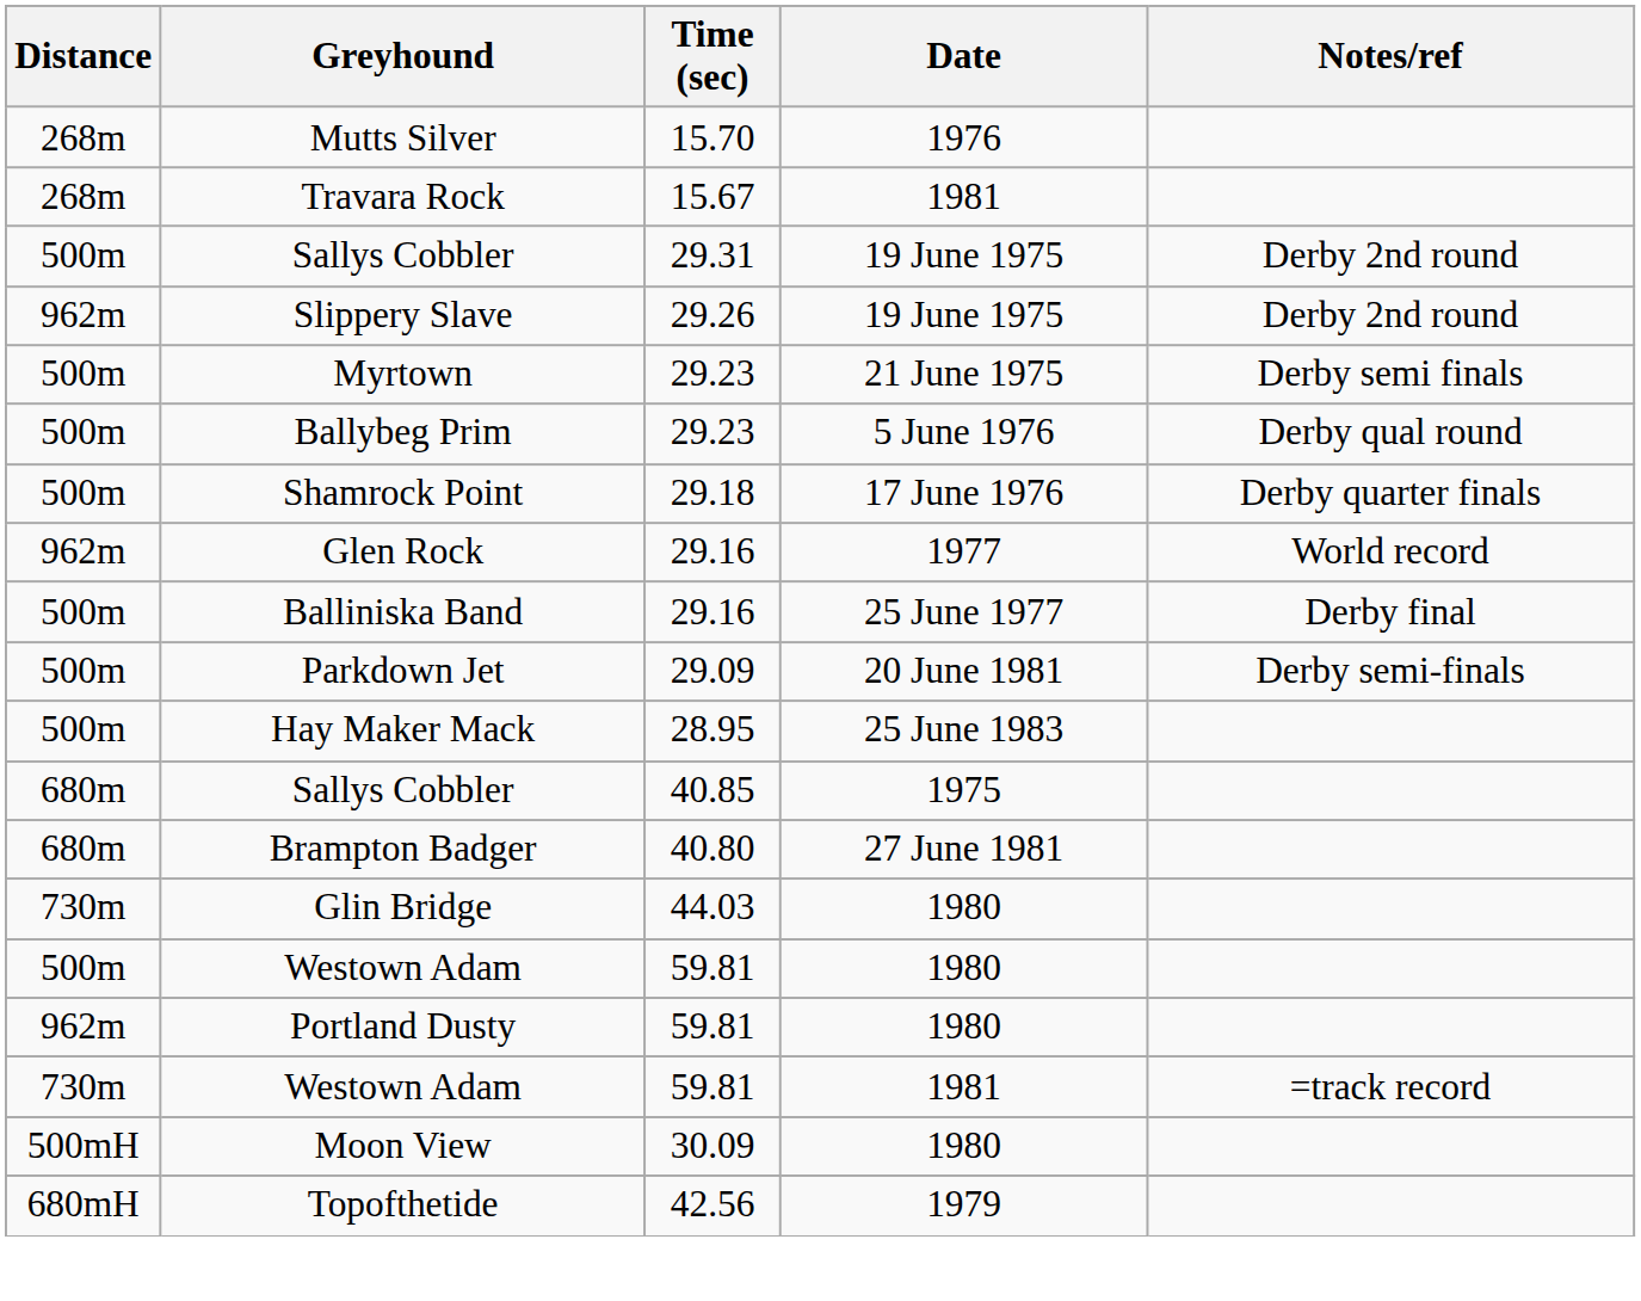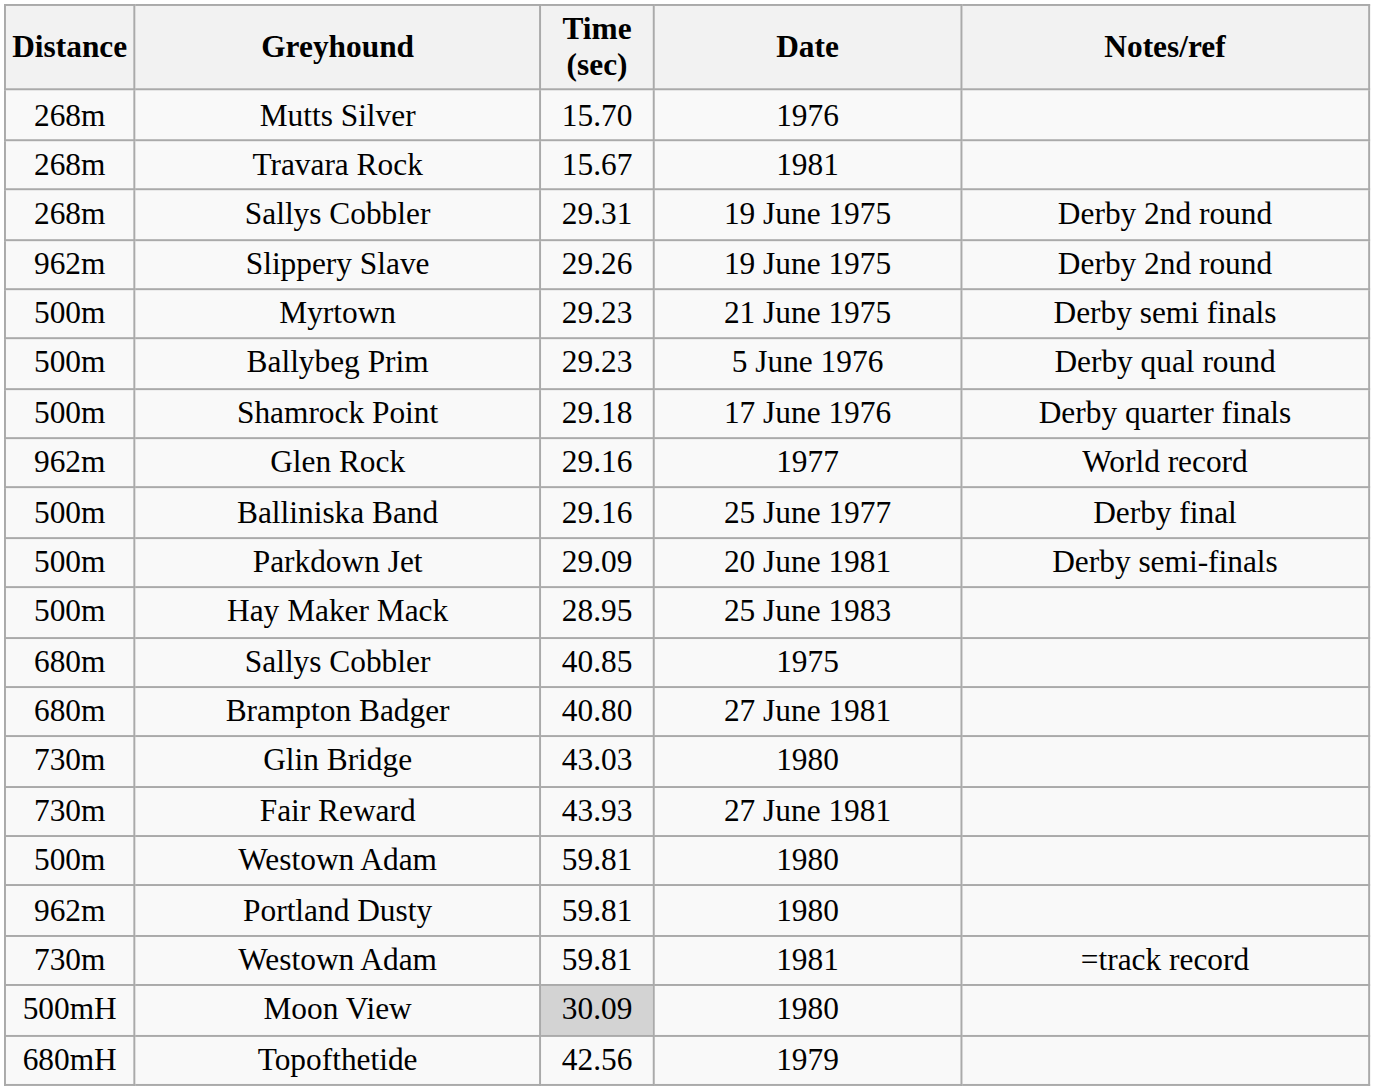 <table class="wikitable" style="font-size: 100%">
 <tr>
 <th width=50>Distance</th>
 <th width=200>Greyhound</th>
 <th width=50>Time (sec)</th>
 <th width=150>Date</th>
 <th width=200>Notes/ref</th>
 </tr>
 <tr align=center>
 <td>268m</td>
 <td>Mutts Silver</td>
 <td>15.70</td>
 <td>1976</td>
 <td></td>
 </tr>
 <tr align=center>
 <td>268m</td>
 <td>Travara Rock</td>
 <td>15.67</td>
 <td>1981</td>
 <td></td>
 </tr>
 <tr align=center>
-<td>500m</td>
+<td>268m</td>
 <td>Sallys Cobbler</td>
 <td>29.31</td>
 <td>19 June 1975</td>
 <td>Derby 2nd round</td>
 </tr>
 <tr align=center>
 <td>962m</td>
 <td>Slippery Slave</td>
 <td>29.26</td>
 <td>19 June 1975</td>
 <td>Derby 2nd round</td>
 </tr>
 <tr align=center>
 <td>500m</td>
 <td>Myrtown</td>
 <td>29.23</td>
 <td>21 June 1975</td>
 <td>Derby semi finals</td>
 </tr>
 <tr align=center>
 <td>500m</td>
 <td>Ballybeg Prim</td>
 <td>29.23</td>
 <td>5 June 1976</td>
 <td>Derby qual round</td>
 </tr>
 <tr align=center>
 <td>500m</td>
 <td>Shamrock Point</td>
 <td>29.18</td>
 <td>17 June 1976</td>
 <td>Derby quarter finals</td>
 </tr>
 <tr align=center>
 <td>962m</td>
 <td>Glen Rock</td>
 <td>29.16</td>
 <td>1977</td>
 <td>World record</td>
 </tr>
 <tr align=center>
 <td>500m</td>
 <td>Balliniska Band</td>
 <td>29.16</td>
 <td>25 June 1977</td>
 <td>Derby final</td>
 </tr>
 <tr align=center>
 <td>500m</td>
 <td>Parkdown Jet</td>
 <td>29.09</td>
 <td>20 June 1981</td>
 <td>Derby semi-finals</td>
 </tr>
 <tr align=center>
 <td>500m</td>
 <td>Hay Maker Mack</td>
 <td>28.95</td>
 <td>25 June 1983</td>
 <td></td>
 </tr>
 <tr align=center>
 <td>680m</td>
 <td>Sallys Cobbler</td>
 <td>40.85</td>
 <td>1975</td>
 <td></td>
 </tr>
 <tr align=center>
 <td>680m</td>
 <td>Brampton Badger</td>
 <td>40.80</td>
 <td>27 June 1981</td>
 <td></td>
 </tr>
 <tr align=center>
 <td>730m</td>
 <td>Glin Bridge</td>
-<td>44.03</td>
+<td>43.03</td>
 <td>1980</td>
+<td></td>
+</tr>
+<tr align=center>
+<td>730m</td>
+<td>Fair Reward</td>
+<td>43.93</td>
+<td>27 June 1981</td>
 <td></td>
 </tr>
 <tr align=center>
 <td>500m</td>
 <td>Westown Adam</td>
 <td>59.81</td>
 <td>1980</td>
 <td></td>
 </tr>
 <tr align=center>
 <td>962m</td>
 <td>Portland Dusty</td>
 <td>59.81</td>
 <td>1980</td>
 <td></td>
 </tr>
 <tr align=center>
 <td>730m</td>
 <td>Westown Adam</td>
 <td>59.81</td>
 <td>1981</td>
 <td>=track record</td>
 </tr>
 <tr align=center>
 <td>500mH</td>
 <td>Moon View</td>
-<td>30.09</td>
+<td style="background: lightgrey;">30.09</td>
 <td>1980</td>
 <td></td>
 </tr>
 <tr align=center>
 <td>680mH</td>
 <td>Topofthetide</td>
 <td>42.56</td>
 <td>1979</td>
 <td></td>
 </tr>
 </table>
